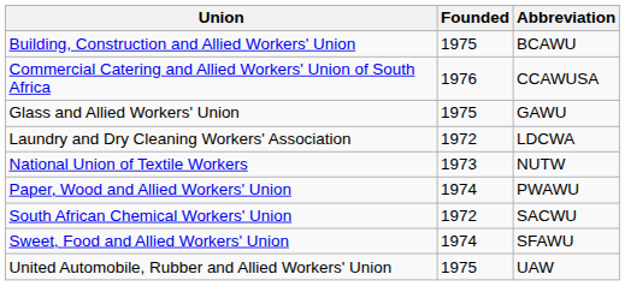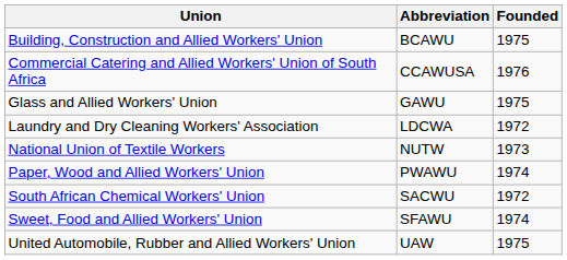 <table class="wikitable sortable">
 <tr>
 <th>Union</th>
+<th>Abbreviation</th>
 <th>Founded</th>
-<th>Abbreviation</th>
 </tr>
 <tr>
 <td><a href='#'>Building, Construction and Allied Workers' Union</a></td>
+<td>BCAWU</td>
 <td>1975</td>
-<td>BCAWU</td>
 </tr>
 <tr>
 <td><a href='#'>Commercial Catering and Allied Workers' Union of South Africa</a></td>
+<td>CCAWUSA</td>
 <td>1976</td>
-<td>CCAWUSA</td>
 </tr>
 <tr>
 <td>Glass and Allied Workers' Union</td>
+<td>GAWU</td>
 <td>1975</td>
-<td>GAWU</td>
 </tr>
 <tr>
 <td>Laundry and Dry Cleaning Workers' Association</td>
+<td>LDCWA</td>
 <td>1972</td>
-<td>LDCWA</td>
 </tr>
 <tr>
 <td><a href='#'>National Union of Textile Workers</a></td>
+<td>NUTW</td>
 <td>1973</td>
-<td>NUTW</td>
 </tr>
 <tr>
 <td><a href='#'>Paper, Wood and Allied Workers' Union</a></td>
+<td>PWAWU</td>
 <td>1974</td>
-<td>PWAWU</td>
 </tr>
 <tr>
 <td><a href='#'>South African Chemical Workers' Union</a></td>
+<td>SACWU</td>
 <td>1972</td>
-<td>SACWU</td>
 </tr>
 <tr>
 <td><a href='#'>Sweet, Food and Allied Workers' Union</a></td>
+<td>SFAWU</td>
 <td>1974</td>
-<td>SFAWU</td>
 </tr>
 <tr>
 <td>United Automobile, Rubber and Allied Workers' Union</td>
+<td>UAW</td>
 <td>1975</td>
-<td>UAW</td>
 </tr>
 </table>
